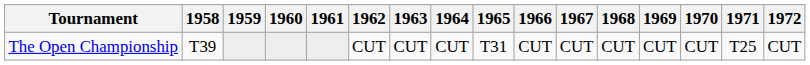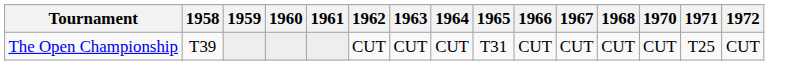 <table class="wikitable" style="font-size:95%;text-align:center;">
 <tr>
 <th>Tournament</th>
 <th>1958</th>
 <th>1959</th>
 <th>1960</th>
 <th>1961</th>
 <th>1962</th>
 <th>1963</th>
 <th>1964</th>
 <th>1965</th>
 <th>1966</th>
 <th>1967</th>
 <th>1968</th>
-<th>1969</th>
 <th>1970</th>
 <th>1971</th>
 <th>1972</th>
 </tr>
 <tr>
 <td><a href='#'>The Open Championship</a></td>
 <td>T39</td>
 <td style="background:#eeeeee;"></td>
 <td style="background:#eeeeee;"></td>
 <td style="background:#eeeeee;"></td>
 <td>CUT</td>
 <td>CUT</td>
 <td>CUT</td>
 <td>T31</td>
 <td>CUT</td>
 <td>CUT</td>
 <td>CUT</td>
 <td>CUT</td>
-<td>CUT</td>
 <td>T25</td>
 <td>CUT</td>
 </tr>
 </table>
